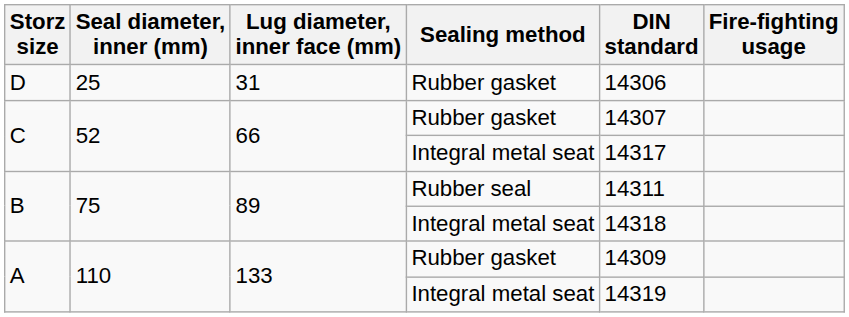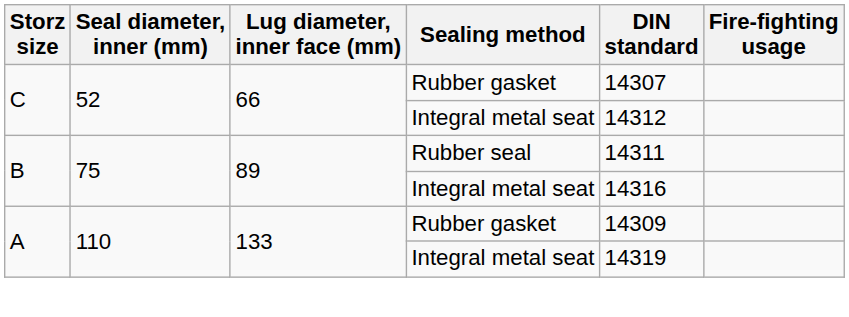 <table class="wikitable">
 <tr>
 <th>Storz <br>size</th>
 <th>Seal diameter, <br>inner (mm)</th>
 <th>Lug diameter, <br>inner face (mm)</th>
 <th>Sealing method</th>
 <th>DIN <br>standard</th>
 <th>Fire-fighting <br>usage</th>
-</tr>
-<tr>
-<td>D</td>
-<td>25</td>
-<td>31</td>
-<td>Rubber gasket</td>
-<td>14306</td>
-<td></td>
 </tr>
 <tr>
 <td rowspan=2>C</td>
 <td rowspan=2>52</td>
 <td rowspan=2>66</td>
 <td>Rubber gasket</td>
 <td>14307</td>
 <td></td>
 </tr>
 <tr>
 <td>Integral metal seat</td>
-<td>14317</td>
+<td>14312</td>
 <td></td>
 </tr>
 <tr>
 <td rowspan=2>B</td>
 <td rowspan=2>75</td>
 <td rowspan=2>89</td>
 <td>Rubber seal</td>
 <td>14311</td>
 <td></td>
 </tr>
 <tr>
 <td>Integral metal seat</td>
-<td>14318</td>
+<td>14316</td>
 <td></td>
 </tr>
 <tr>
 <td rowspan=2>A</td>
 <td rowspan=2>110</td>
 <td rowspan=2>133</td>
 <td>Rubber gasket</td>
 <td>14309</td>
 <td></td>
 </tr>
 <tr>
 <td>Integral metal seat</td>
 <td>14319</td>
 <td></td>
 </tr>
 </table>
